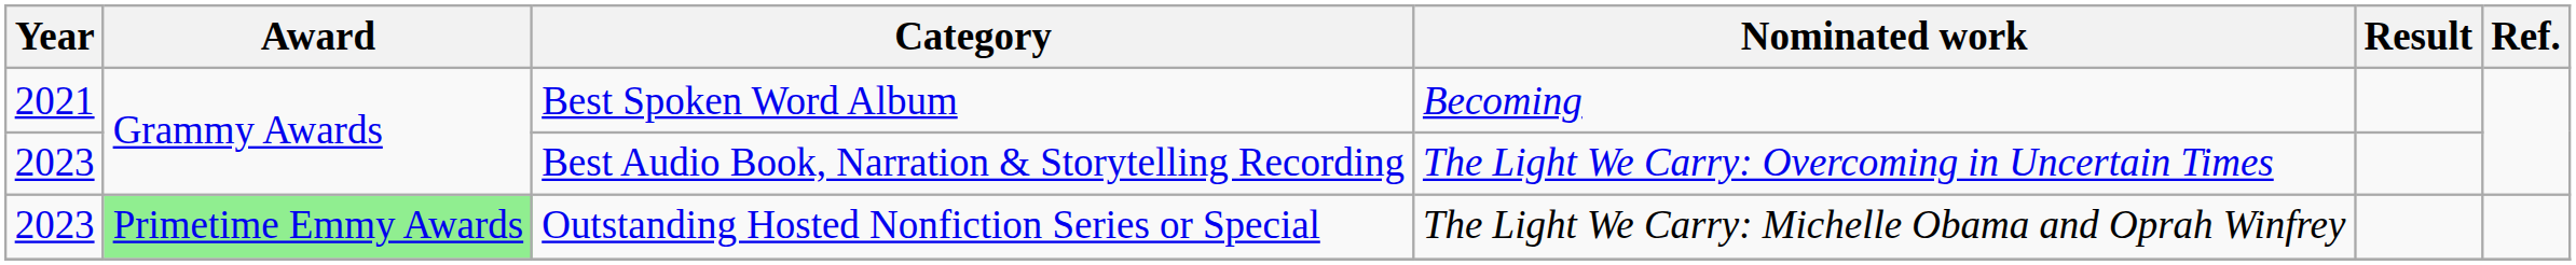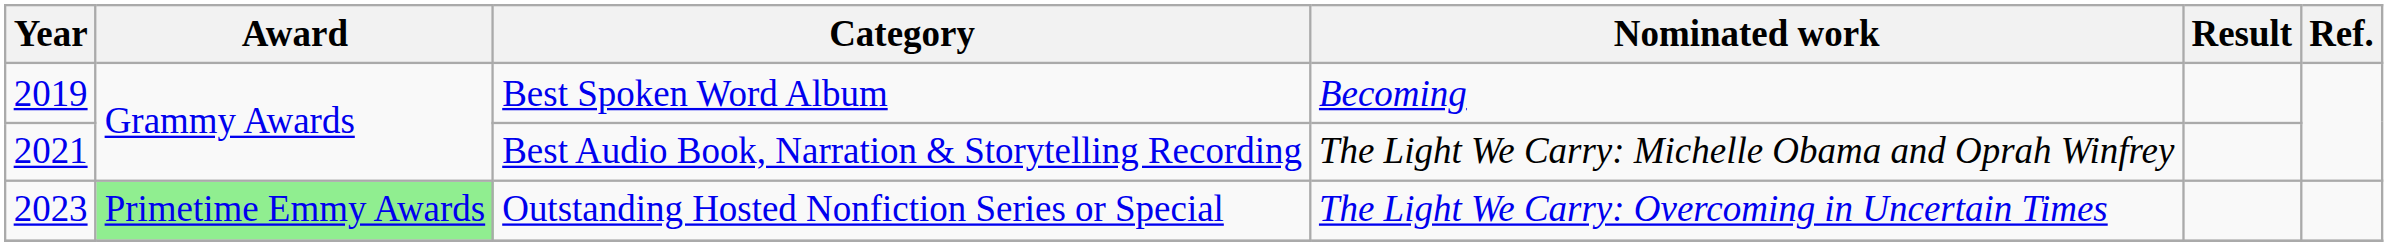 <table class="wikitable">
 <tr>
 <th>Year</th>
 <th>Award</th>
 <th>Category</th>
 <th>Nominated work</th>
 <th>Result</th>
 <th class=unsortable>Ref.</th>
 </tr>
 <tr>
-<td><a href='#'>2021</a></td>
+<td><a href='#'>2019</a></td>
 <td rowspan="2"><a href='#'>Grammy Awards</a></td>
 <td><a href='#'>Best Spoken Word Album</a></td>
 <td><em><a href='#'>Becoming</a></em></td>
 <td></td>
 <td rowspan="2" align="center"></td>
 </tr>
 <tr>
-<td><a href='#'>2023</a></td>
+<td><a href='#'>2021</a></td>
 <td><a href='#'>Best Audio Book, Narration & Storytelling Recording</a></td>
-<td><em><a href='#'>The Light We Carry: Overcoming in Uncertain Times</a></em></td>
+<td><em>The Light We Carry: Michelle Obama and Oprah Winfrey</em></td>
 <td></td>
 </tr>
 <tr>
 <td><a href='#'>2023</a></td>
 <td style="background: lightgreen;"><a href='#'>Primetime Emmy Awards</a></td>
 <td><a href='#'>Outstanding Hosted Nonfiction Series or Special</a></td>
-<td><em>The Light We Carry: Michelle Obama and Oprah Winfrey</em></td>
+<td><em><a href='#'>The Light We Carry: Overcoming in Uncertain Times</a></em></td>
 <td></td>
 <td align="center"></td>
 </tr>
 <tr>
 </tr>
 </table>
